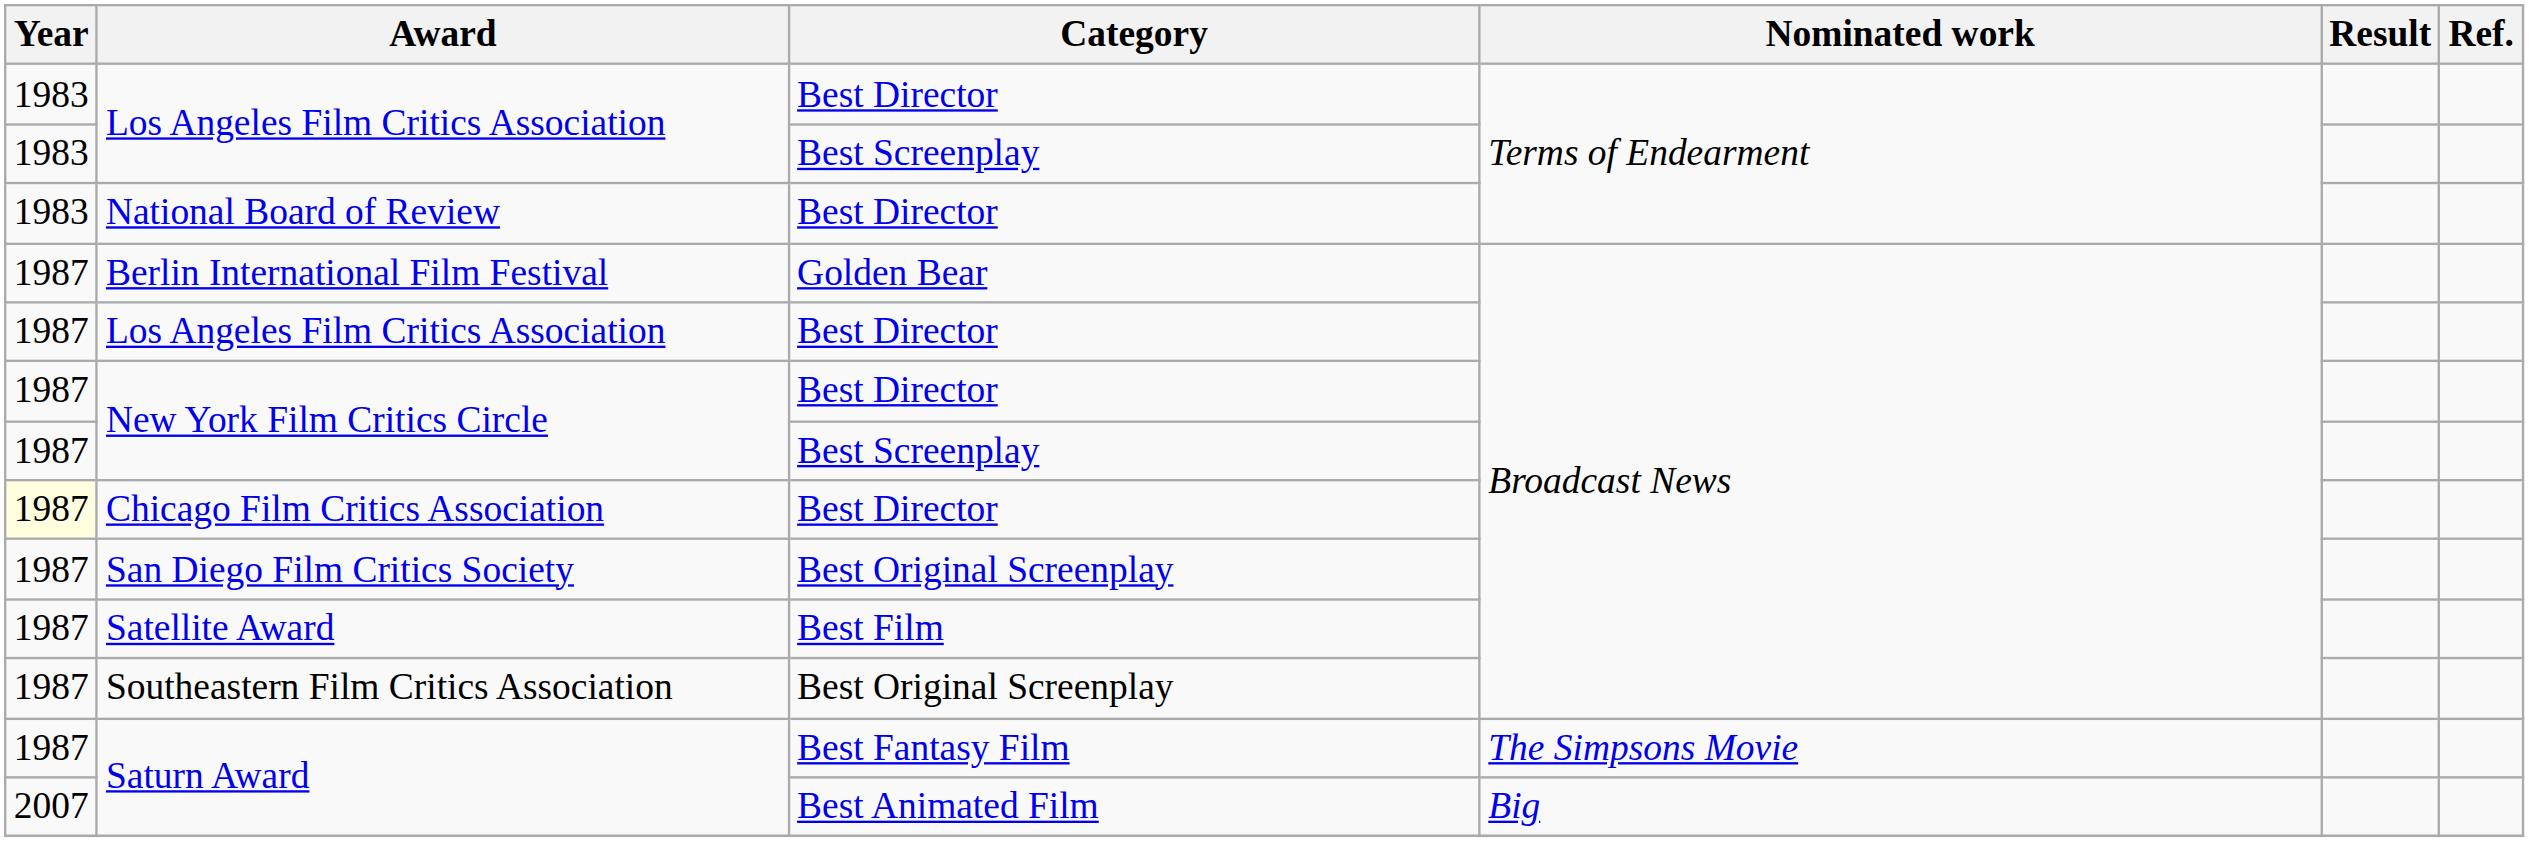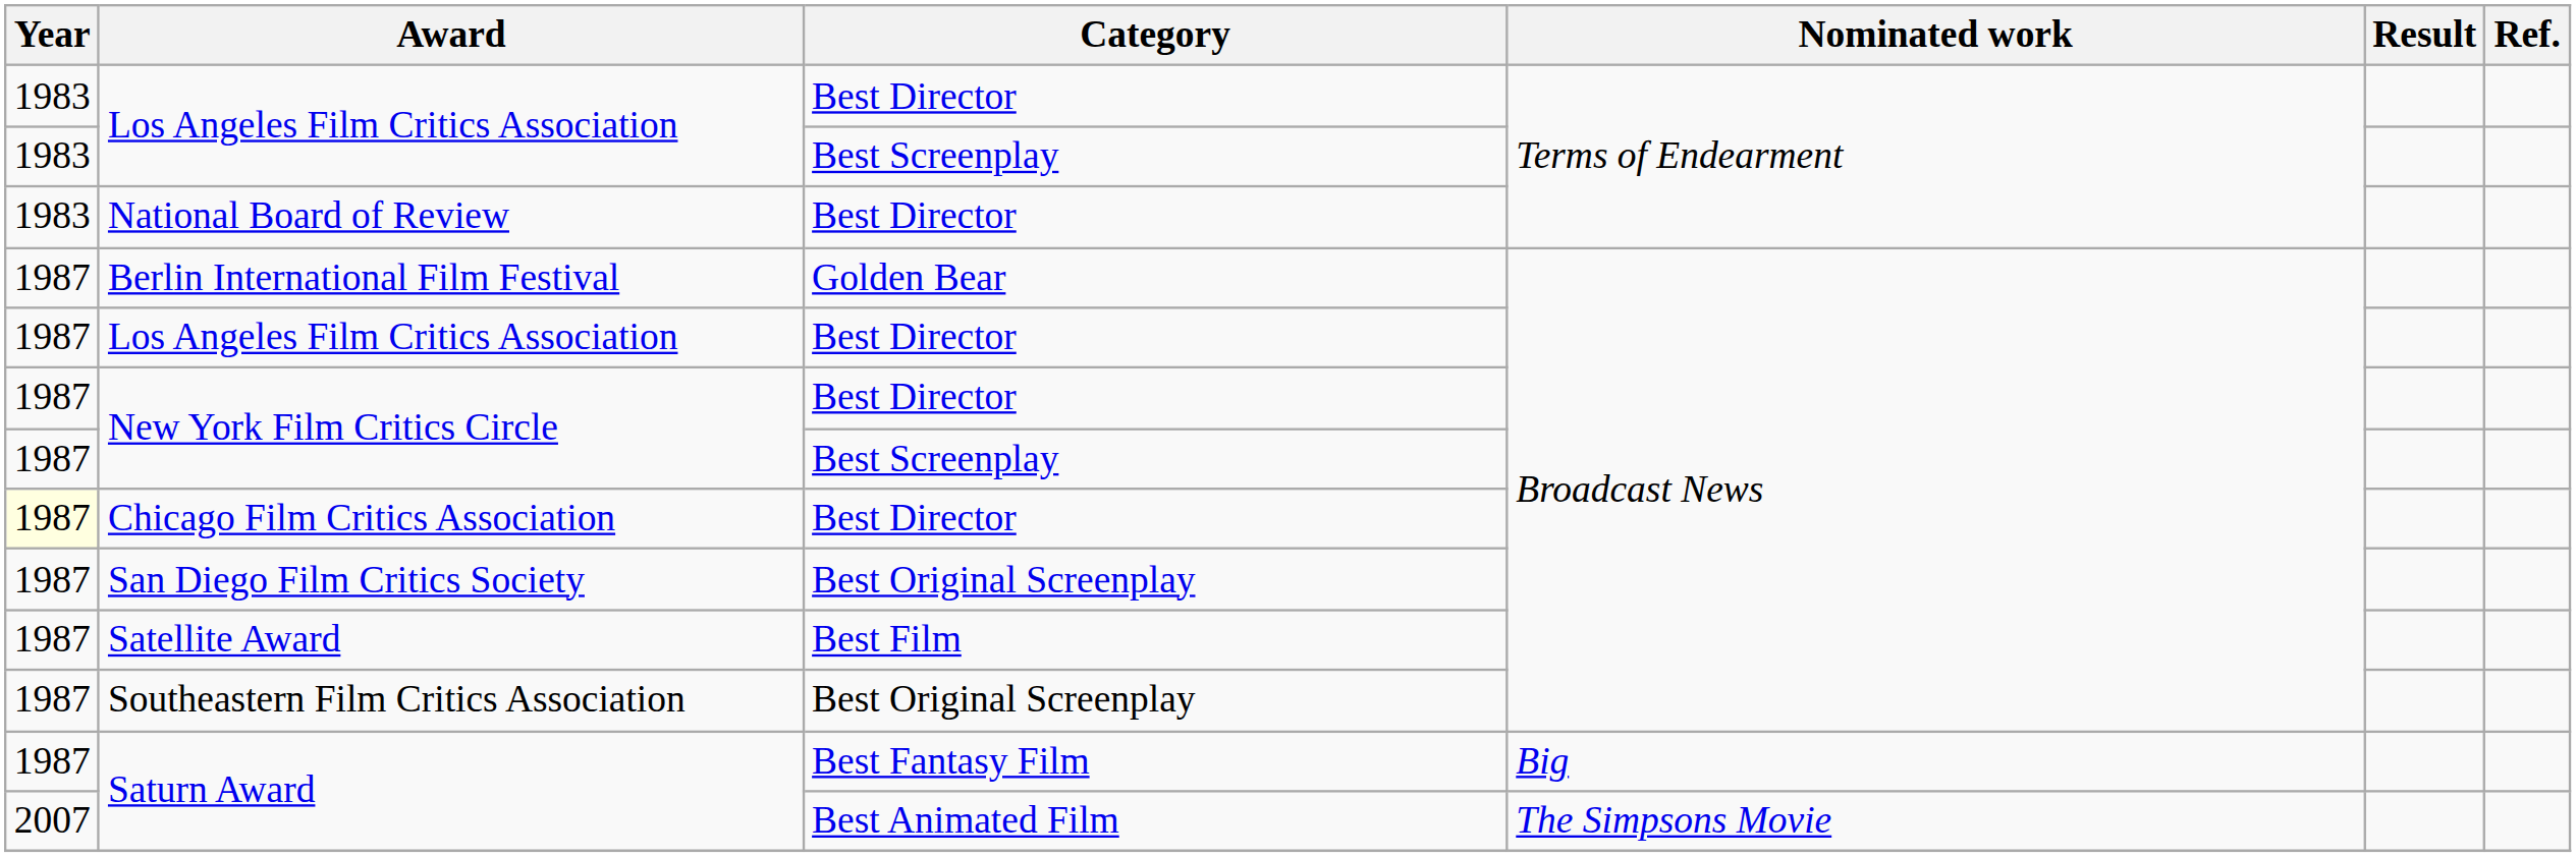 <table class=wikitable>
 <tr>
 <th scope="col" style="width:2em;">Year</th>
 <th scope="col" style="width:18em;">Award</th>
 <th scope="col" style="width:18em;">Category</th>
 <th scope="col" style="width:22em;">Nominated work</th>
 <th scope="col" style="width:2em;">Result</th>
 <th>Ref.</th>
 </tr>
 <tr>
 <td style="text-align:center;">1983</td>
 <td rowspan=2><a href='#'>Los Angeles Film Critics Association</a></td>
 <td><a href='#'>Best Director</a></td>
 <td rowspan=3><em>Terms of Endearment</em></td>
 <td></td>
 <td></td>
 </tr>
 <tr>
 <td>1983</td>
 <td><a href='#'>Best Screenplay</a></td>
 <td></td>
 <td></td>
 </tr>
 <tr>
 <td>1983</td>
 <td><a href='#'>National Board of Review</a></td>
 <td><a href='#'>Best Director</a></td>
 <td></td>
 <td></td>
 </tr>
 <tr>
 <td>1987</td>
 <td><a href='#'>Berlin International Film Festival</a></td>
 <td><a href='#'>Golden Bear</a></td>
 <td rowspan=8><em>Broadcast News</em></td>
 <td></td>
 <td></td>
 </tr>
 <tr>
 <td>1987</td>
 <td><a href='#'>Los Angeles Film Critics Association</a></td>
 <td><a href='#'>Best Director</a></td>
 <td></td>
 <td></td>
 </tr>
 <tr>
 <td>1987</td>
 <td rowspan=2><a href='#'>New York Film Critics Circle</a></td>
 <td><a href='#'>Best Director</a></td>
 <td></td>
 <td></td>
 </tr>
 <tr>
 <td>1987</td>
 <td><a href='#'>Best Screenplay</a></td>
 <td></td>
 <td></td>
 </tr>
 <tr>
 <td style="background: lightyellow;">1987</td>
 <td><a href='#'>Chicago Film Critics Association</a></td>
 <td><a href='#'>Best Director</a></td>
 <td></td>
 <td></td>
 </tr>
 <tr>
 <td>1987</td>
 <td><a href='#'>San Diego Film Critics Society</a></td>
 <td><a href='#'>Best Original Screenplay</a></td>
 <td></td>
 <td></td>
 </tr>
 <tr>
 <td>1987</td>
 <td><a href='#'>Satellite Award</a></td>
 <td><a href='#'>Best Film</a></td>
 <td></td>
 <td></td>
 </tr>
 <tr>
 <td>1987</td>
 <td>Southeastern Film Critics Association</td>
 <td>Best Original Screenplay</td>
 <td></td>
 <td></td>
 </tr>
 <tr>
 <td>1987</td>
 <td rowspan="2"><a href='#'>Saturn Award</a></td>
 <td><a href='#'>Best Fantasy Film</a></td>
-<td><em><a href='#'>The Simpsons Movie</a></em></td>
+<td><em><a href='#'>Big</a></em></td>
 <td></td>
 <td></td>
 </tr>
 <tr>
 <td>2007</td>
 <td><a href='#'>Best Animated Film</a></td>
-<td><em><a href='#'>Big</a></em></td>
+<td><em><a href='#'>The Simpsons Movie</a></em></td>
 <td></td>
 <td></td>
 </tr>
 <tr>
 </tr>
 </table>
